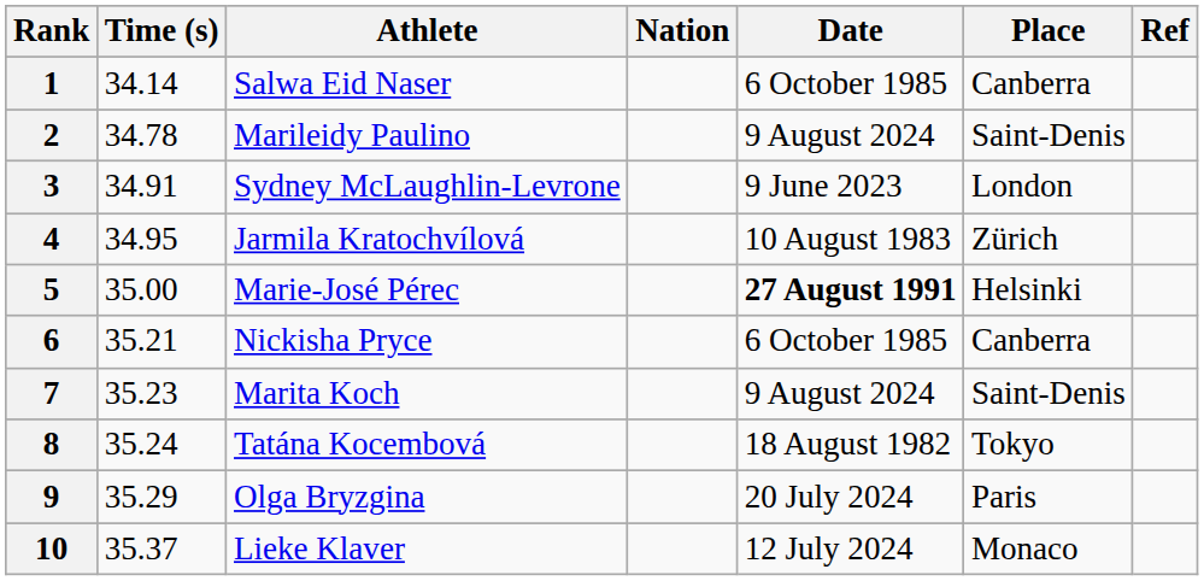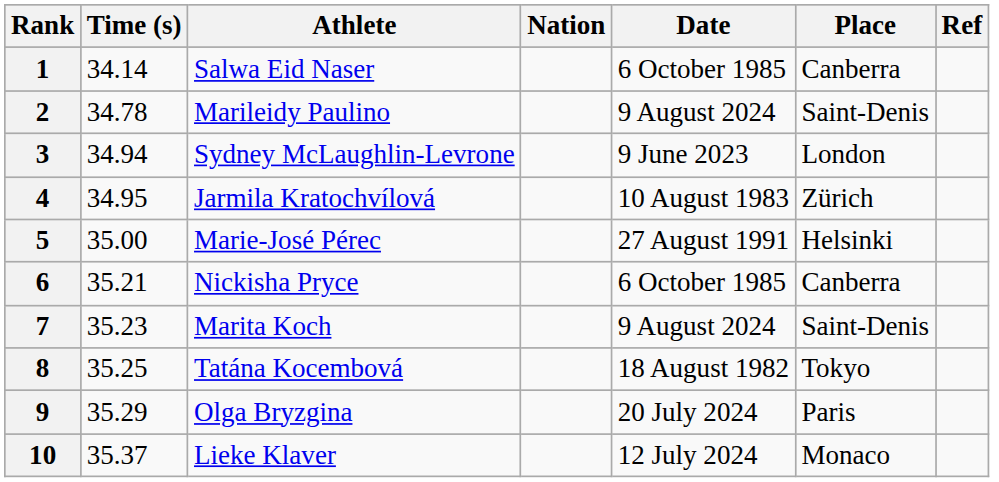 <table class="wikitable">
 <tr>
 <th>Rank</th>
 <th>Time (s)</th>
 <th>Athlete</th>
 <th>Nation</th>
 <th>Date</th>
 <th>Place</th>
 <th>Ref</th>
 </tr>
 <tr>
 <th>1</th>
 <td>34.14</td>
 <td><a href='#'>Salwa Eid Naser</a></td>
 <td></td>
 <td>6 October 1985</td>
 <td>Canberra</td>
 <td></td>
 </tr>
 <tr>
 <th>2</th>
 <td>34.78</td>
 <td><a href='#'>Marileidy Paulino</a></td>
 <td></td>
 <td>9 August 2024</td>
 <td>Saint-Denis</td>
 <td></td>
 </tr>
 <tr>
 <th>3</th>
-<td>34.91</td>
+<td>34.94</td>
 <td><a href='#'>Sydney McLaughlin-Levrone</a></td>
 <td></td>
 <td>9 June 2023</td>
 <td>London</td>
 <td></td>
 </tr>
 <tr>
 <th>4</th>
 <td>34.95</td>
 <td><a href='#'>Jarmila Kratochvílová</a></td>
 <td></td>
 <td>10 August 1983</td>
 <td>Zürich</td>
 <td></td>
 </tr>
 <tr>
 <th>5</th>
 <td>35.00</td>
 <td><a href='#'>Marie-José Pérec</a></td>
 <td></td>
-<td><strong>27 August 1991</strong></td>
+<td>27 August 1991</td>
 <td>Helsinki</td>
 <td></td>
 </tr>
 <tr>
 <th>6</th>
 <td>35.21</td>
 <td><a href='#'>Nickisha Pryce</a></td>
 <td></td>
 <td>6 October 1985</td>
 <td>Canberra</td>
 <td></td>
 </tr>
 <tr>
 <th>7</th>
 <td>35.23</td>
 <td><a href='#'>Marita Koch</a></td>
 <td></td>
 <td>9 August 2024</td>
 <td>Saint-Denis</td>
 <td></td>
 </tr>
 <tr>
 <th>8</th>
-<td>35.24</td>
+<td>35.25</td>
 <td><a href='#'>Tatána Kocembová</a></td>
 <td></td>
 <td>18 August 1982</td>
 <td>Tokyo</td>
 <td></td>
 </tr>
 <tr>
 <th>9</th>
 <td>35.29</td>
 <td><a href='#'>Olga Bryzgina</a></td>
 <td></td>
 <td>20 July 2024</td>
 <td>Paris</td>
 <td></td>
 </tr>
 <tr>
 <th>10</th>
 <td>35.37</td>
 <td><a href='#'>Lieke Klaver</a></td>
 <td></td>
 <td>12 July 2024</td>
 <td>Monaco</td>
 <td></td>
 </tr>
 </table>
